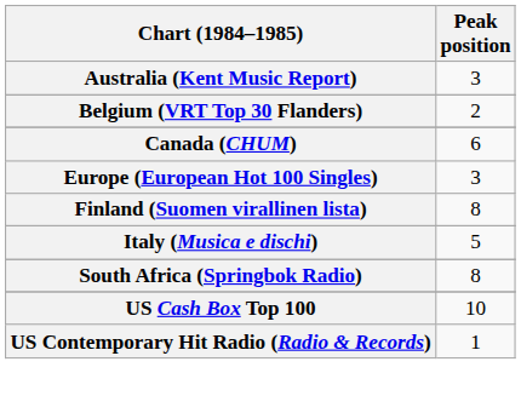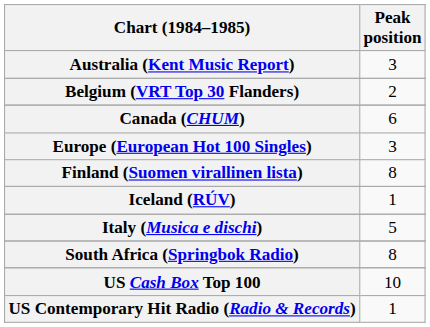 <table class="wikitable sortable plainrowheaders" style="text-align:center">
 <tr>
 <th>Chart (1984–1985)</th>
 <th>Peak<br>position</th>
 </tr>
 <tr>
 <th scope="row">Australia (<a href='#'>Kent Music Report</a>)</th>
 <td>3</td>
 </tr>
 <tr>
 </tr>
 <tr>
 </tr>
 <tr>
 <th scope="row">Belgium (<a href='#'>VRT Top 30</a> Flanders)</th>
 <td>2</td>
 </tr>
 <tr>
 </tr>
 <tr>
 </tr>
 <tr>
 <th scope="row">Canada (<a href='#'><em>CHUM</em></a>)</th>
 <td>6</td>
 </tr>
 <tr>
 <th scope="row">Europe (<a href='#'>European Hot 100 Singles</a>)</th>
 <td>3</td>
 </tr>
 <tr>
 <th scope="row">Finland (<a href='#'>Suomen virallinen lista</a>)</th>
 <td>8</td>
 </tr>
 <tr>
 </tr>
 <tr>
 </tr>
 <tr>
+<th scope="row">Iceland (<a href='#'>RÚV</a>)</th>
+<td>1</td>
+</tr>
+<tr>
 </tr>
 <tr>
 <th scope="row">Italy (<em><a href='#'>Musica e dischi</a></em>)</th>
 <td>5</td>
 </tr>
 <tr>
 </tr>
 <tr>
 </tr>
 <tr>
 </tr>
 <tr>
 </tr>
 <tr>
 <th scope="row">South Africa (<a href='#'>Springbok Radio</a>)</th>
 <td>8</td>
 </tr>
 <tr>
 </tr>
 <tr>
 </tr>
 <tr>
 </tr>
 <tr>
 </tr>
 <tr>
 </tr>
 <tr>
 <th scope="row">US <a href='#'><em>Cash Box</em></a> Top 100</th>
 <td>10</td>
 </tr>
 <tr>
 <th scope="row">US Contemporary Hit Radio (<em><a href='#'>Radio & Records</a></em>)</th>
 <td>1</td>
 </tr>
 </table>
